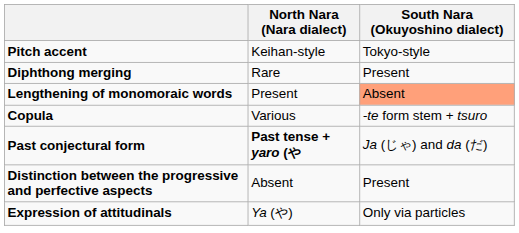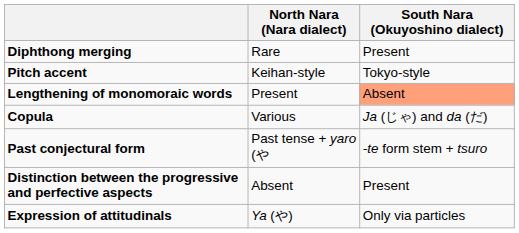 <table class="wikitable">
 <tr>
 <th></th>
 <th>North Nara (Nara dialect)</th>
 <th>South Nara (Okuyoshino dialect)</th>
 </tr>
 <tr>
+<td><strong>Diphthong merging</strong></td>
+<td>Rare</td>
+<td>Present</td>
+</tr>
+<tr>
 <td><strong>Pitch accent</strong></td>
 <td>Keihan-style</td>
 <td>Tokyo-style</td>
-</tr>
-<tr>
-<td><strong>Diphthong merging</strong></td>
-<td>Rare</td>
-<td>Present</td>
 </tr>
 <tr>
 <td><strong>Lengthening of monomoraic words</strong></td>
 <td>Present</td>
 <td style="background: lightsalmon;">Absent</td>
 </tr>
 <tr>
 <td><strong>Copula</strong></td>
 <td>Various</td>
-<td><em>-te</em> form stem + <em>tsuro</em></td>
+<td><em>Ja</em> (じゃ) and <em>da</em> (だ)</td>
 </tr>
 <tr>
 <td><strong>Past conjectural form</strong></td>
-<td><strong>Past tense + <em>yaro</em> (や</strong></td>
-<td><em>Ja</em> (じゃ) and <em>da</em> (だ)</td>
+<td>Past tense + <em>yaro</em> (や</td>
+<td><em>-te</em> form stem + <em>tsuro</em></td>
 </tr>
 <tr>
 <td><strong>Distinction between the progressive and perfective aspects</strong></td>
 <td>Absent</td>
 <td>Present</td>
 </tr>
 <tr>
 <td><strong>Expression of attitudinals</strong></td>
 <td><em>Ya</em> (や)</td>
 <td>Only via particles</td>
 </tr>
 </table>
